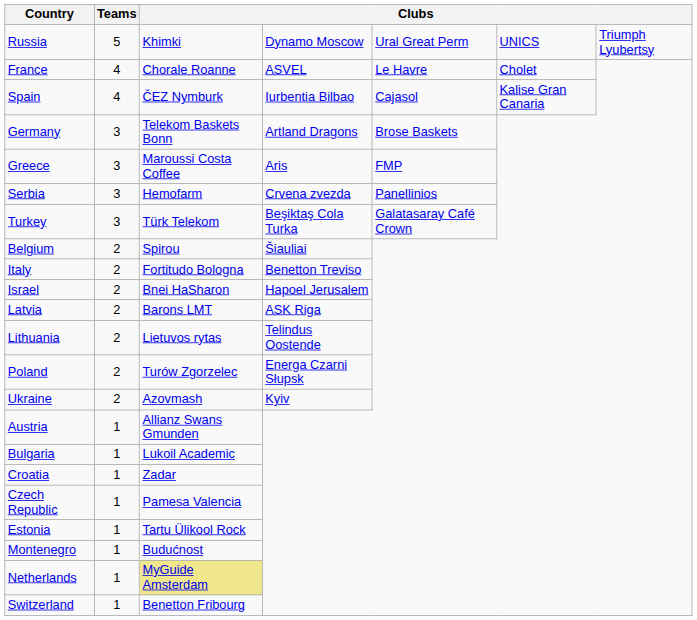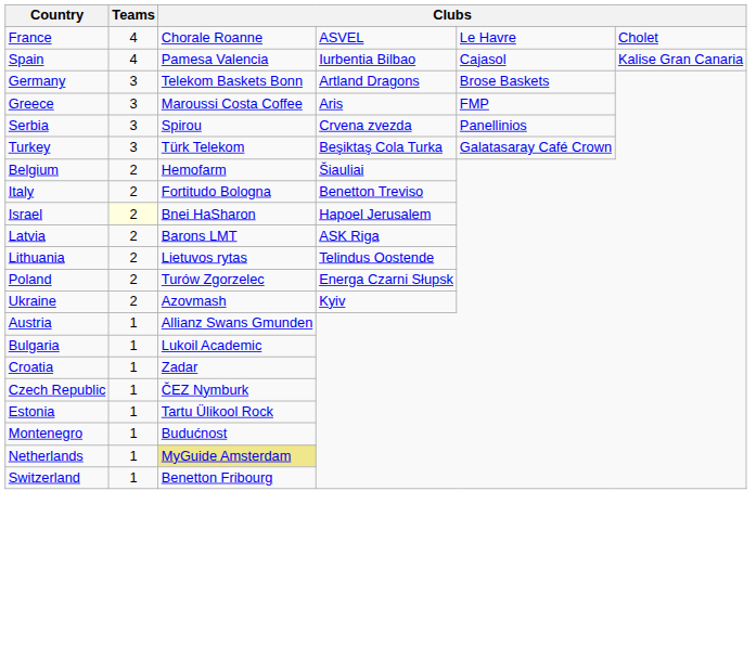 <table class="wikitable" style="margin-left:0.5em">
 <tr>
 <th>Country</th>
 <th>Teams</th>
 <th colspan=5>Clubs </th>
-</tr>
-<tr>
-<td> <a href='#'>Russia</a></td>
-<td align=center>5</td>
-<td><a href='#'>Khimki</a> </td>
-<td><a href='#'>Dynamo Moscow</a> </td>
-<td><a href='#'>Ural Great Perm</a> </td>
-<td><a href='#'>UNICS</a> </td>
-<td><a href='#'>Triumph Lyubertsy</a> </td>
 </tr>
 <tr>
 <td> <a href='#'>France</a></td>
 <td align=center>4</td>
 <td><a href='#'>Chorale Roanne</a> </td>
 <td><a href='#'>ASVEL</a> </td>
 <td><a href='#'>Le Havre</a> </td>
 <td><a href='#'>Cholet</a> </td>
 </tr>
 <tr>
 <td> <a href='#'>Spain</a></td>
 <td align=center>4</td>
-<td><a href='#'>ČEZ Nymburk</a> </td>
+<td><a href='#'>Pamesa Valencia</a> </td>
 <td><a href='#'>Iurbentia Bilbao</a> </td>
 <td><a href='#'>Cajasol</a> </td>
 <td><a href='#'>Kalise Gran Canaria</a> </td>
 </tr>
 <tr>
 <td> <a href='#'>Germany</a></td>
 <td align=center>3</td>
 <td><a href='#'>Telekom Baskets Bonn</a> </td>
 <td><a href='#'>Artland Dragons</a> </td>
 <td><a href='#'>Brose Baskets</a> </td>
 </tr>
 <tr>
 <td> <a href='#'>Greece</a></td>
 <td align=center>3</td>
 <td><a href='#'>Maroussi Costa Coffee</a> </td>
 <td><a href='#'>Aris</a> </td>
 <td><a href='#'>FMP</a> </td>
 </tr>
 <tr>
 <td> <a href='#'>Serbia</a></td>
 <td align=center>3</td>
-<td><a href='#'>Hemofarm</a> </td>
+<td><a href='#'>Spirou</a> </td>
 <td><a href='#'>Crvena zvezda</a> </td>
 <td><a href='#'>Panellinios</a> </td>
 </tr>
 <tr>
 <td> <a href='#'>Turkey</a></td>
 <td align=center>3</td>
 <td><a href='#'>Türk Telekom</a> </td>
 <td><a href='#'>Beşiktaş Cola Turka</a> </td>
 <td><a href='#'>Galatasaray Café Crown</a> </td>
 </tr>
 <tr>
 <td> <a href='#'>Belgium</a></td>
 <td align=center>2</td>
-<td><a href='#'>Spirou</a> </td>
+<td><a href='#'>Hemofarm</a> </td>
 <td><a href='#'>Šiauliai</a> </td>
 </tr>
 <tr>
 <td> <a href='#'>Italy</a></td>
 <td align=center>2</td>
 <td><a href='#'>Fortitudo Bologna</a> </td>
 <td><a href='#'>Benetton Treviso</a> </td>
 </tr>
 <tr>
 <td> <a href='#'>Israel</a></td>
-<td align=center>2</td>
+<td align=center style="background: lightyellow;">2</td>
 <td><a href='#'>Bnei HaSharon</a> </td>
 <td><a href='#'>Hapoel Jerusalem</a> </td>
 </tr>
 <tr>
 <td> <a href='#'>Latvia</a></td>
 <td align=center>2</td>
 <td><a href='#'>Barons LMT</a> </td>
 <td><a href='#'>ASK Riga</a> </td>
 </tr>
 <tr>
 <td> <a href='#'>Lithuania</a></td>
 <td align=center>2</td>
 <td><a href='#'>Lietuvos rytas</a> </td>
 <td><a href='#'>Telindus Oostende</a> </td>
 </tr>
 <tr>
 <td> <a href='#'>Poland</a></td>
 <td align=center>2</td>
 <td><a href='#'>Turów Zgorzelec</a> </td>
 <td><a href='#'>Energa Czarni Słupsk</a> </td>
 </tr>
 <tr>
 <td> <a href='#'>Ukraine</a></td>
 <td align=center>2</td>
 <td><a href='#'>Azovmash</a> </td>
 <td><a href='#'>Kyiv</a> </td>
 </tr>
 <tr>
 <td> <a href='#'>Austria</a></td>
 <td align=center>1</td>
 <td><a href='#'>Allianz Swans Gmunden</a> </td>
 </tr>
 <tr>
 <td> <a href='#'>Bulgaria</a></td>
 <td align=center>1</td>
 <td><a href='#'>Lukoil Academic</a> </td>
 </tr>
 <tr>
 <td> <a href='#'>Croatia</a></td>
 <td align=center>1</td>
 <td><a href='#'>Zadar</a> </td>
 </tr>
 <tr>
 <td> <a href='#'>Czech Republic</a></td>
 <td align=center>1</td>
-<td><a href='#'>Pamesa Valencia</a> </td>
+<td><a href='#'>ČEZ Nymburk</a> </td>
 </tr>
 <tr>
 <td> <a href='#'>Estonia</a></td>
 <td align=center>1</td>
 <td><a href='#'>Tartu Ülikool Rock</a> </td>
 </tr>
 <tr>
 <td> <a href='#'>Montenegro</a></td>
 <td align=center>1</td>
 <td><a href='#'>Budućnost</a> </td>
 </tr>
 <tr>
 <td> <a href='#'>Netherlands</a></td>
 <td align=center>1</td>
 <td style="background: khaki;"><a href='#'>MyGuide Amsterdam</a> </td>
 </tr>
 <tr>
 <td> <a href='#'>Switzerland</a></td>
 <td align=center>1</td>
 <td><a href='#'>Benetton Fribourg</a> </td>
 </tr>
 </table>
